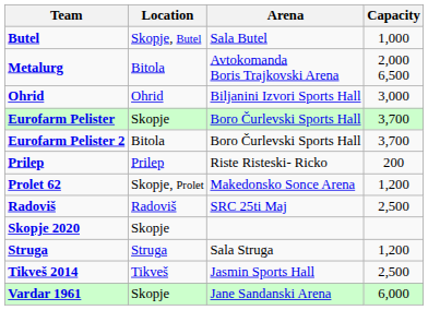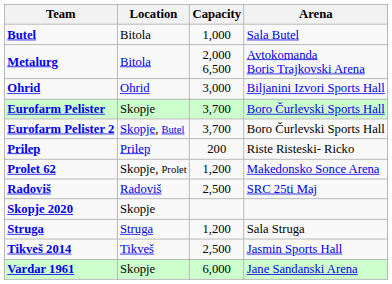 <table class="wikitable sortable" style="text-align: left;">
 <tr>
 <th>Team</th>
 <th>Location</th>
+<th>Capacity</th>
 <th>Arena</th>
-<th>Capacity</th>
 </tr>
 <tr>
 <td><strong><a href='#'>Butel</a></strong></td>
-<td><a href='#'>Skopje</a>, <small><a href='#'>Butel</a></small></td>
+<td>Bitola</td>
+<td align="center">1,000</td>
 <td><a href='#'>Sala Butel</a></td>
-<td align="center">1,000</td>
 </tr>
 <tr>
 <td><strong><a href='#'>Metalurg</a></strong></td>
 <td><a href='#'>Bitola</a></td>
+<td align="center">2,000<br>6,500</td>
 <td><a href='#'>Avtokomanda</a><br><a href='#'>Boris Trajkovski Arena</a></td>
-<td align="center">2,000<br>6,500</td>
 </tr>
 <tr>
 <td><strong><a href='#'>Ohrid</a></strong></td>
 <td><a href='#'>Ohrid</a></td>
+<td align="center">3,000</td>
 <td><a href='#'>Biljanini Izvori Sports Hall</a></td>
-<td align="center">3,000</td>
 </tr>
 <tr bgcolor=ccffcc>
 <td><strong><a href='#'>Eurofarm Pelister</a></strong></td>
 <td>Skopje</td>
+<td align="center">3,700</td>
 <td><a href='#'>Boro Čurlevski Sports Hall</a></td>
-<td align="center">3,700</td>
 </tr>
 <tr>
 <td><strong><a href='#'>Eurofarm Pelister 2</a></strong></td>
-<td>Bitola</td>
+<td><a href='#'>Skopje</a>, <small><a href='#'>Butel</a></small></td>
+<td align="center">3,700</td>
 <td>Boro Čurlevski Sports Hall</td>
-<td align="center">3,700</td>
 </tr>
 <tr>
 <td><strong><a href='#'>Prilep</a></strong></td>
 <td><a href='#'>Prilep</a></td>
+<td align="center">200</td>
 <td>Riste Risteski- Ricko</td>
-<td align="center">200</td>
 </tr>
 <tr>
 <td><strong><a href='#'>Prolet 62</a></strong></td>
 <td>Skopje, <small>Prolet</small></td>
+<td align="center">1,200</td>
 <td><a href='#'>Makedonsko Sonce Arena</a></td>
-<td align="center">1,200</td>
 </tr>
 <tr>
 <td><strong><a href='#'>Radoviš</a></strong></td>
 <td><a href='#'>Radoviš</a></td>
+<td align="center">2,500</td>
 <td><a href='#'>SRC 25ti Maj</a></td>
-<td align="center">2,500</td>
 </tr>
 <tr>
 <td><strong><a href='#'>Skopje 2020</a></strong></td>
 <td>Skopje</td>
+<td align="center"></td>
 <td></td>
-<td align="center"></td>
 </tr>
 <tr>
 <td><strong><a href='#'>Struga</a></strong></td>
 <td><a href='#'>Struga</a></td>
+<td align="center">1,200</td>
 <td>Sala Struga</td>
-<td align="center">1,200</td>
 </tr>
 <tr>
 <td><strong><a href='#'>Tikveš 2014</a></strong></td>
 <td><a href='#'>Tikveš</a></td>
+<td align="center">2,500</td>
 <td><a href='#'>Jasmin Sports Hall</a></td>
-<td align="center">2,500</td>
 </tr>
 <tr bgcolor=ccffcc>
 <td><strong><a href='#'>Vardar 1961</a></strong></td>
 <td>Skopje</td>
+<td align="center">6,000</td>
 <td><a href='#'>Jane Sandanski Arena</a></td>
-<td align="center">6,000</td>
 </tr>
 </table>
